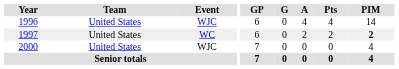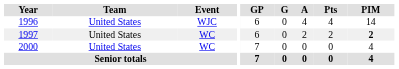 <table border="0" cellpadding="1" cellspacing="0" ID="Table3" style="text-align:center; width:40em">
 <tr ALIGN="center" bgcolor="#e0e0e0">
 <th>Year</th>
 <th>Team</th>
 <th>Event</th>
 <th rowspan="99" bgcolor="#ffffff"></th>
 <th>GP</th>
 <th>G</th>
 <th>A</th>
 <th>Pts</th>
 <th>PIM</th>
 </tr>
 <tr>
 <td><a href='#'>1996</a></td>
 <td><a href='#'>United States</a></td>
 <td><a href='#'>WJC</a></td>
 <td>6</td>
 <td>0</td>
 <td>4</td>
 <td>4</td>
 <td>14</td>
 </tr>
 <tr bgcolor="#f0f0f0">
 <td><a href='#'>1997</a></td>
 <td>United States</td>
 <td><a href='#'>WC</a></td>
 <td>6</td>
 <td>0</td>
 <td>2</td>
 <td>2</td>
 <td><strong>2</strong></td>
 </tr>
 <tr>
 <td><a href='#'>2000</a></td>
 <td><a href='#'>United States</a></td>
-<td>WJC</td>
+<td><a href='#'>WC</a></td>
 <td>7</td>
 <td>0</td>
 <td>0</td>
 <td>0</td>
 <td>4</td>
 </tr>
 <tr bgcolor="#e0e0e0">
 <th colspan=3>Senior totals</th>
 <th>7</th>
 <th>0</th>
 <th>0</th>
 <th>0</th>
 <th>4</th>
 </tr>
 </table>
